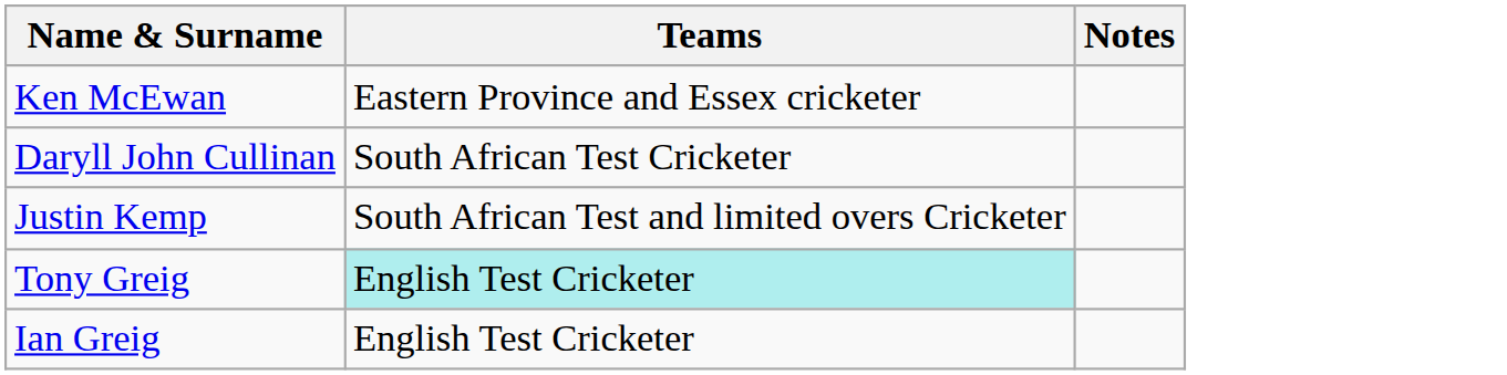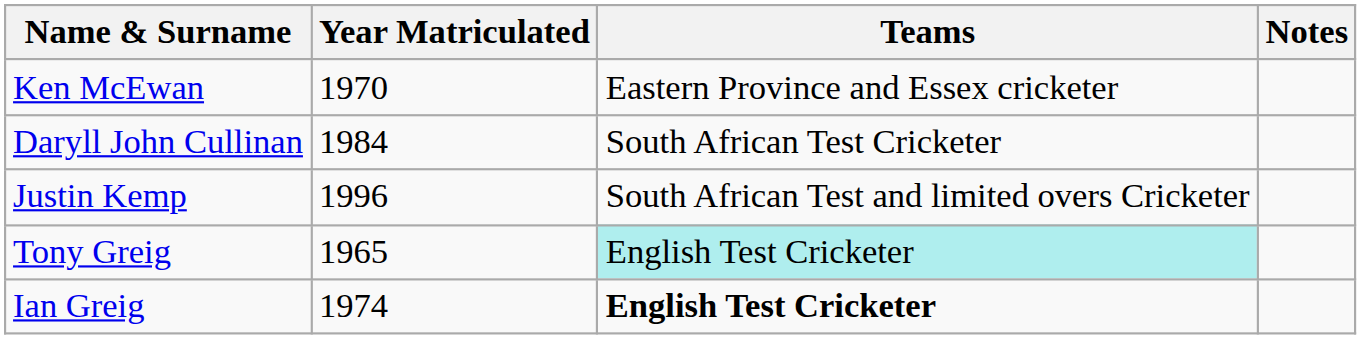 <table class="wikitable sortable plainrowheaders">
 <tr>
 <th scope="col">Name & Surname</th>
+<th scope="col">Year Matriculated</th>
 <th scope="col">Teams</th>
 <th scope="col">Notes</th>
 </tr>
 <tr>
 <td><a href='#'>Ken McEwan</a></td>
+<td>1970</td>
 <td>Eastern Province and Essex cricketer</td>
 <td></td>
 </tr>
 <tr>
 <td><a href='#'>Daryll John Cullinan</a></td>
+<td>1984</td>
 <td>South African Test Cricketer</td>
 <td></td>
 </tr>
 <tr>
 <td><a href='#'>Justin Kemp</a></td>
+<td>1996</td>
 <td>South African Test and limited overs Cricketer</td>
 <td></td>
 </tr>
 <tr>
 <td><a href='#'>Tony Greig</a></td>
+<td>1965</td>
 <td style="background: paleturquoise;">English Test Cricketer</td>
 <td></td>
 </tr>
 <tr>
 <td><a href='#'>Ian Greig</a></td>
-<td>English Test Cricketer</td>
+<td>1974</td>
+<td><strong>English Test Cricketer</strong></td>
 <td></td>
 </tr>
 </table>
